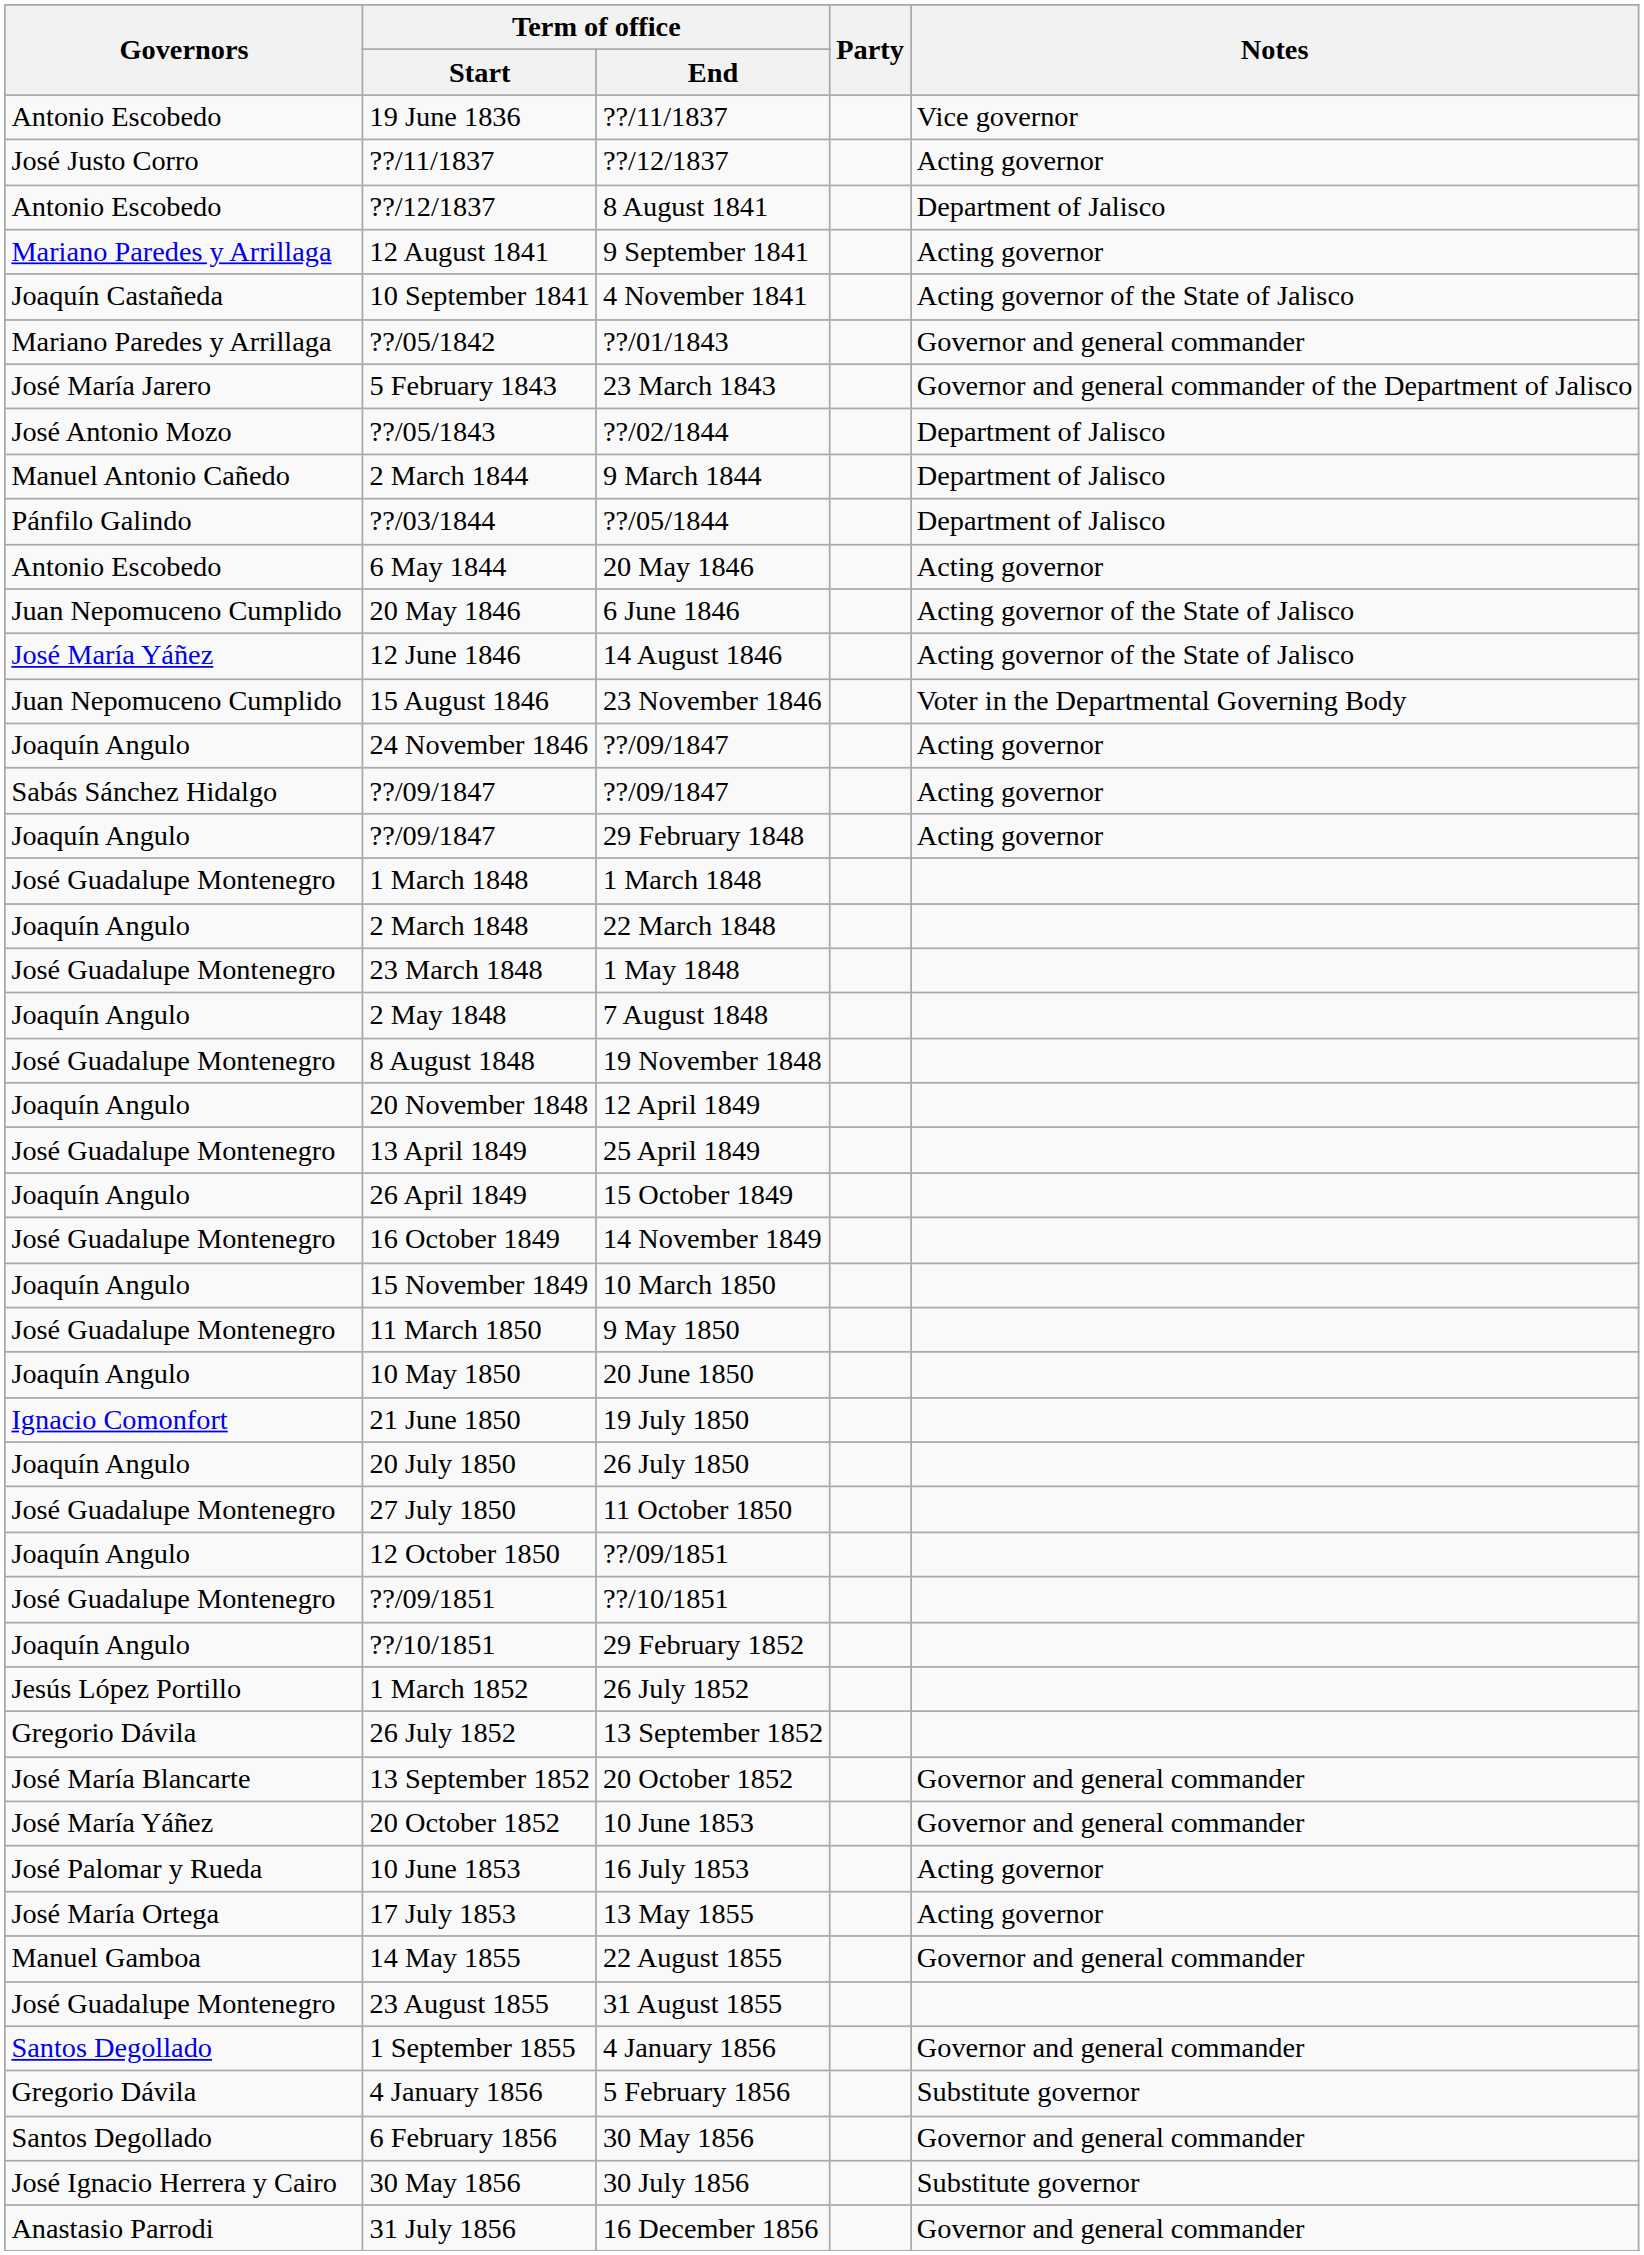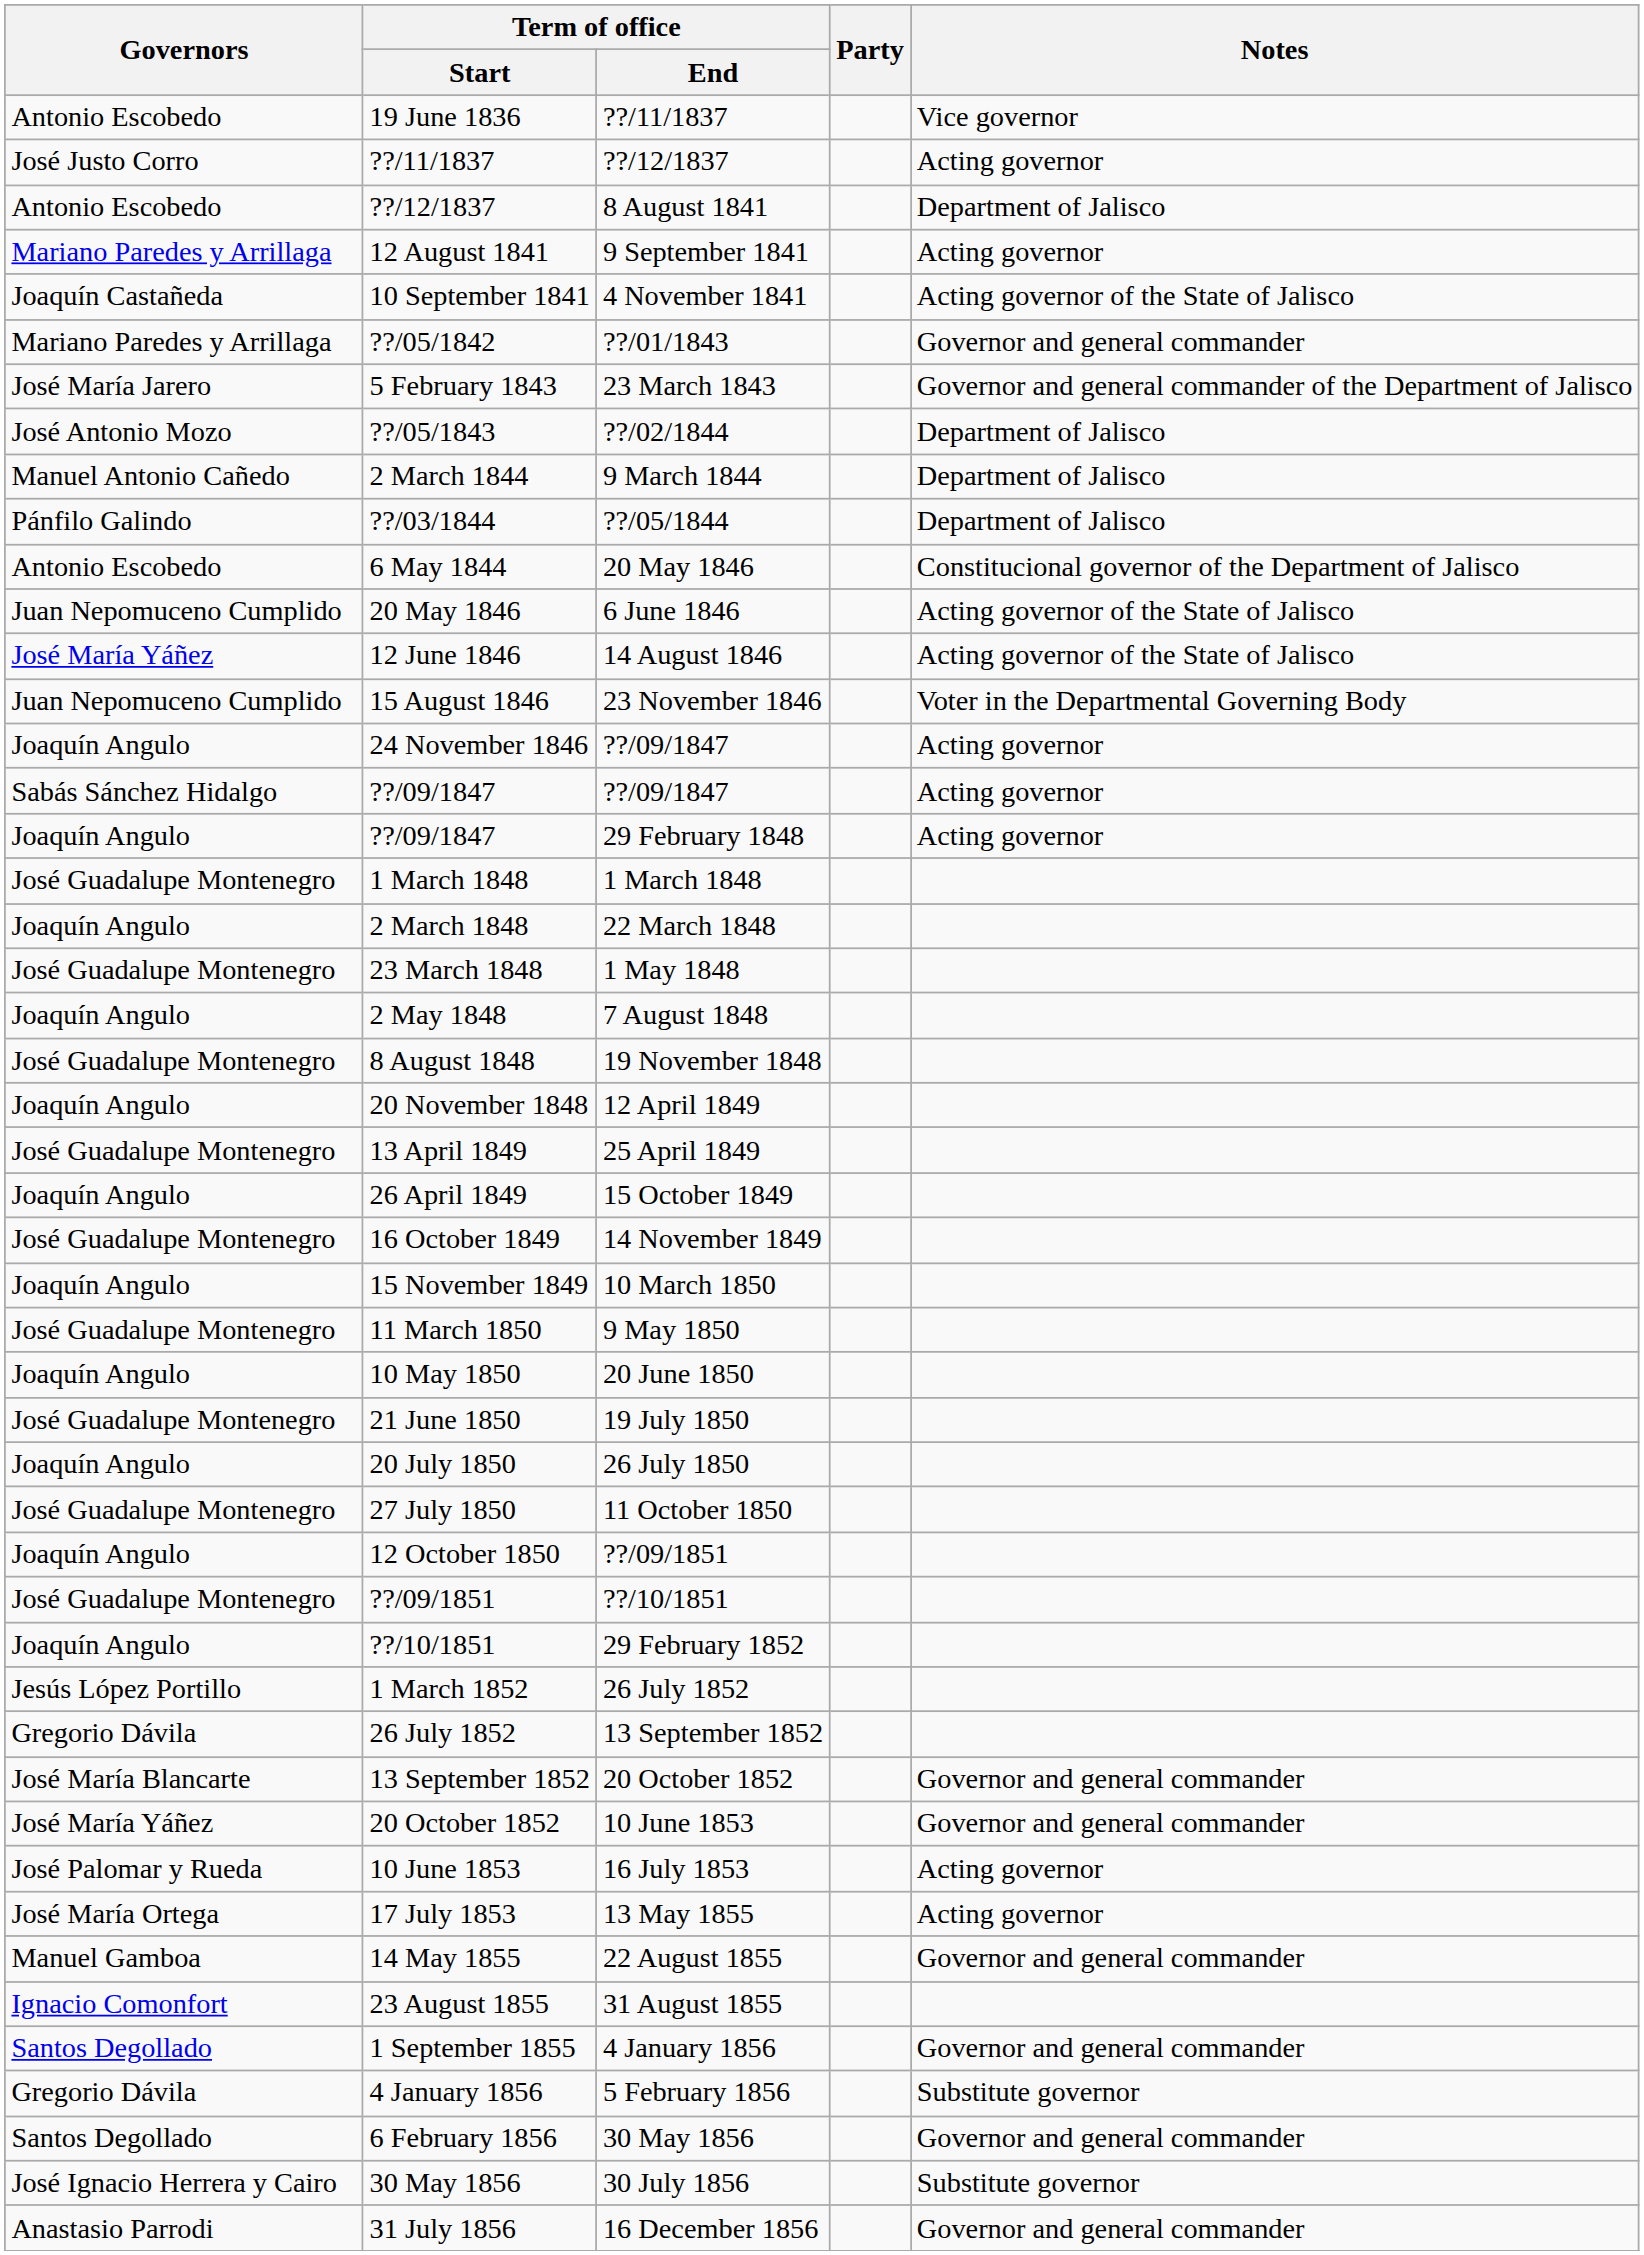 <table class="wikitable" style="align=center|font-size=60%|text-align=right">
 <tr>
 <th width=195 rowspan="2">Governors</th>
 <th colspan="2">Term of office</th>
 <th rowspan="2">Party</th>
 <th rowspan="2">Notes</th>
 </tr>
 <tr>
 <th>Start</th>
 <th>End</th>
 </tr>
 <tr>
 <td>Antonio Escobedo</td>
 <td>19 June 1836</td>
 <td>??/11/1837</td>
 <td></td>
 <td>Vice governor</td>
 </tr>
 <tr>
 <td>José Justo Corro</td>
 <td>??/11/1837</td>
 <td>??/12/1837</td>
 <td></td>
 <td>Acting governor</td>
 </tr>
 <tr>
 <td>Antonio Escobedo</td>
 <td>??/12/1837</td>
 <td>8 August 1841</td>
 <td></td>
 <td>Department of Jalisco</td>
 </tr>
 <tr>
 <td><a href='#'>Mariano Paredes y Arrillaga</a></td>
 <td>12 August 1841</td>
 <td>9 September 1841</td>
 <td></td>
 <td>Acting governor</td>
 </tr>
 <tr>
 <td>Joaquín Castañeda</td>
 <td>10 September 1841</td>
 <td>4 November 1841</td>
 <td></td>
 <td>Acting governor of the State of Jalisco</td>
 </tr>
 <tr>
 <td>Mariano Paredes y Arrillaga</td>
 <td>??/05/1842</td>
 <td>??/01/1843</td>
 <td></td>
 <td>Governor and general commander</td>
 </tr>
 <tr>
 <td>José María Jarero</td>
 <td>5 February 1843</td>
 <td>23 March 1843</td>
 <td></td>
 <td>Governor and general commander of the Department of Jalisco</td>
 </tr>
 <tr>
 <td>José Antonio Mozo</td>
 <td>??/05/1843</td>
 <td>??/02/1844</td>
 <td></td>
 <td>Department of Jalisco</td>
 </tr>
 <tr>
 <td>Manuel Antonio Cañedo</td>
 <td>2 March 1844</td>
 <td>9 March 1844</td>
 <td></td>
 <td>Department of Jalisco</td>
 </tr>
 <tr>
 <td>Pánfilo Galindo</td>
 <td>??/03/1844</td>
 <td>??/05/1844</td>
 <td></td>
 <td>Department of Jalisco</td>
 </tr>
 <tr>
 <td>Antonio Escobedo</td>
 <td>6 May 1844</td>
 <td>20 May 1846</td>
 <td></td>
-<td>Acting governor</td>
+<td>Constitucional governor of the Department of Jalisco</td>
 </tr>
 <tr>
 <td>Juan Nepomuceno Cumplido</td>
 <td>20 May 1846</td>
 <td>6 June 1846</td>
 <td></td>
 <td>Acting governor of the State of Jalisco</td>
 </tr>
 <tr>
 <td><a href='#'>José María Yáñez</a></td>
 <td>12 June 1846</td>
 <td>14 August 1846</td>
 <td></td>
 <td>Acting governor of the State of Jalisco</td>
 </tr>
 <tr>
 <td>Juan Nepomuceno Cumplido</td>
 <td>15 August 1846</td>
 <td>23 November 1846</td>
 <td></td>
 <td>Voter in the Departmental Governing Body</td>
 </tr>
 <tr>
 <td>Joaquín Angulo</td>
 <td>24 November 1846</td>
 <td>??/09/1847</td>
 <td></td>
 <td>Acting governor</td>
 </tr>
 <tr>
 <td>Sabás Sánchez Hidalgo</td>
 <td>??/09/1847</td>
 <td>??/09/1847</td>
 <td></td>
 <td>Acting governor</td>
 </tr>
 <tr>
 <td>Joaquín Angulo</td>
 <td>??/09/1847</td>
 <td>29 February 1848</td>
 <td></td>
 <td>Acting governor</td>
 </tr>
 <tr>
 <td>José Guadalupe Montenegro</td>
 <td>1 March 1848</td>
 <td>1 March 1848</td>
 <td></td>
 <td></td>
 </tr>
 <tr>
 <td>Joaquín Angulo</td>
 <td>2 March 1848</td>
 <td>22 March 1848</td>
 <td></td>
 <td></td>
 </tr>
 <tr>
 <td>José Guadalupe Montenegro</td>
 <td>23 March 1848</td>
 <td>1 May 1848</td>
 <td></td>
 <td></td>
 </tr>
 <tr>
 <td>Joaquín Angulo</td>
 <td>2 May 1848</td>
 <td>7 August 1848</td>
 <td></td>
 <td></td>
 </tr>
 <tr>
 <td>José Guadalupe Montenegro</td>
 <td>8 August 1848</td>
 <td>19 November 1848</td>
 <td></td>
 <td></td>
 </tr>
 <tr>
 <td>Joaquín Angulo</td>
 <td>20 November 1848</td>
 <td>12 April 1849</td>
 <td></td>
 <td></td>
 </tr>
 <tr>
 <td>José Guadalupe Montenegro</td>
 <td>13 April 1849</td>
 <td>25 April 1849</td>
 <td></td>
 <td></td>
 </tr>
 <tr>
 <td>Joaquín Angulo</td>
 <td>26 April 1849</td>
 <td>15 October 1849</td>
 <td></td>
 <td></td>
 </tr>
 <tr>
 <td>José Guadalupe Montenegro</td>
 <td>16 October 1849</td>
 <td>14 November 1849</td>
 <td></td>
 <td></td>
 </tr>
 <tr>
 <td>Joaquín Angulo</td>
 <td>15 November 1849</td>
 <td>10 March 1850</td>
 <td></td>
 <td></td>
 </tr>
 <tr>
 <td>José Guadalupe Montenegro</td>
 <td>11 March 1850</td>
 <td>9 May 1850</td>
 <td></td>
 <td></td>
 </tr>
 <tr>
 <td>Joaquín Angulo</td>
 <td>10 May 1850</td>
 <td>20 June 1850</td>
 <td></td>
 <td></td>
 </tr>
 <tr>
-<td><a href='#'>Ignacio Comonfort</a></td>
+<td>José Guadalupe Montenegro</td>
 <td>21 June 1850</td>
 <td>19 July 1850</td>
 <td></td>
 <td></td>
 </tr>
 <tr>
 <td>Joaquín Angulo</td>
 <td>20 July 1850</td>
 <td>26 July 1850</td>
 <td></td>
 <td></td>
 </tr>
 <tr>
 <td>José Guadalupe Montenegro</td>
 <td>27 July 1850</td>
 <td>11 October 1850</td>
 <td></td>
 <td></td>
 </tr>
 <tr>
 <td>Joaquín Angulo</td>
 <td>12 October 1850</td>
 <td>??/09/1851</td>
 <td></td>
 <td></td>
 </tr>
 <tr>
 <td>José Guadalupe Montenegro</td>
 <td>??/09/1851</td>
 <td>??/10/1851</td>
 <td></td>
 <td></td>
 </tr>
 <tr>
 <td>Joaquín Angulo</td>
 <td>??/10/1851</td>
 <td>29 February 1852</td>
 <td></td>
 <td></td>
 </tr>
 <tr>
 <td>Jesús López Portillo</td>
 <td>1 March 1852</td>
 <td>26 July 1852</td>
 <td></td>
 <td></td>
 </tr>
 <tr>
 <td>Gregorio Dávila</td>
 <td>26 July 1852</td>
 <td>13 September 1852</td>
 <td></td>
 <td></td>
 </tr>
 <tr>
 <td>José María Blancarte</td>
 <td>13 September 1852</td>
 <td>20 October 1852</td>
 <td></td>
 <td>Governor and general commander</td>
 </tr>
 <tr>
 <td>José María Yáñez</td>
 <td>20 October 1852</td>
 <td>10 June 1853</td>
 <td></td>
 <td>Governor and general commander</td>
 </tr>
 <tr>
 <td>José Palomar y Rueda</td>
 <td>10 June 1853</td>
 <td>16 July 1853</td>
 <td></td>
 <td>Acting governor</td>
 </tr>
 <tr>
 <td>José María Ortega</td>
 <td>17 July 1853</td>
 <td>13 May 1855</td>
 <td></td>
 <td>Acting governor</td>
 </tr>
 <tr>
 <td>Manuel Gamboa</td>
 <td>14 May 1855</td>
 <td>22 August 1855</td>
 <td></td>
 <td>Governor and general commander</td>
 </tr>
 <tr>
-<td>José Guadalupe Montenegro</td>
+<td><a href='#'>Ignacio Comonfort</a></td>
 <td>23 August 1855</td>
 <td>31 August 1855</td>
 <td></td>
 <td></td>
 </tr>
 <tr>
 <td><a href='#'>Santos Degollado</a></td>
 <td>1 September 1855</td>
 <td>4 January 1856</td>
 <td></td>
 <td>Governor and general commander</td>
 </tr>
 <tr>
 <td>Gregorio Dávila</td>
 <td>4 January 1856</td>
 <td>5 February 1856</td>
 <td></td>
 <td>Substitute governor</td>
 </tr>
 <tr>
 <td>Santos Degollado</td>
 <td>6 February 1856</td>
 <td>30 May 1856</td>
 <td></td>
 <td>Governor and general commander</td>
 </tr>
 <tr>
 <td>José Ignacio Herrera y Cairo</td>
 <td>30 May 1856</td>
 <td>30 July 1856</td>
 <td></td>
 <td>Substitute governor</td>
 </tr>
 <tr>
 <td>Anastasio Parrodi</td>
 <td>31 July 1856</td>
 <td>16 December 1856</td>
 <td></td>
 <td>Governor and general commander</td>
 </tr>
 <tr>
 </tr>
 </table>
